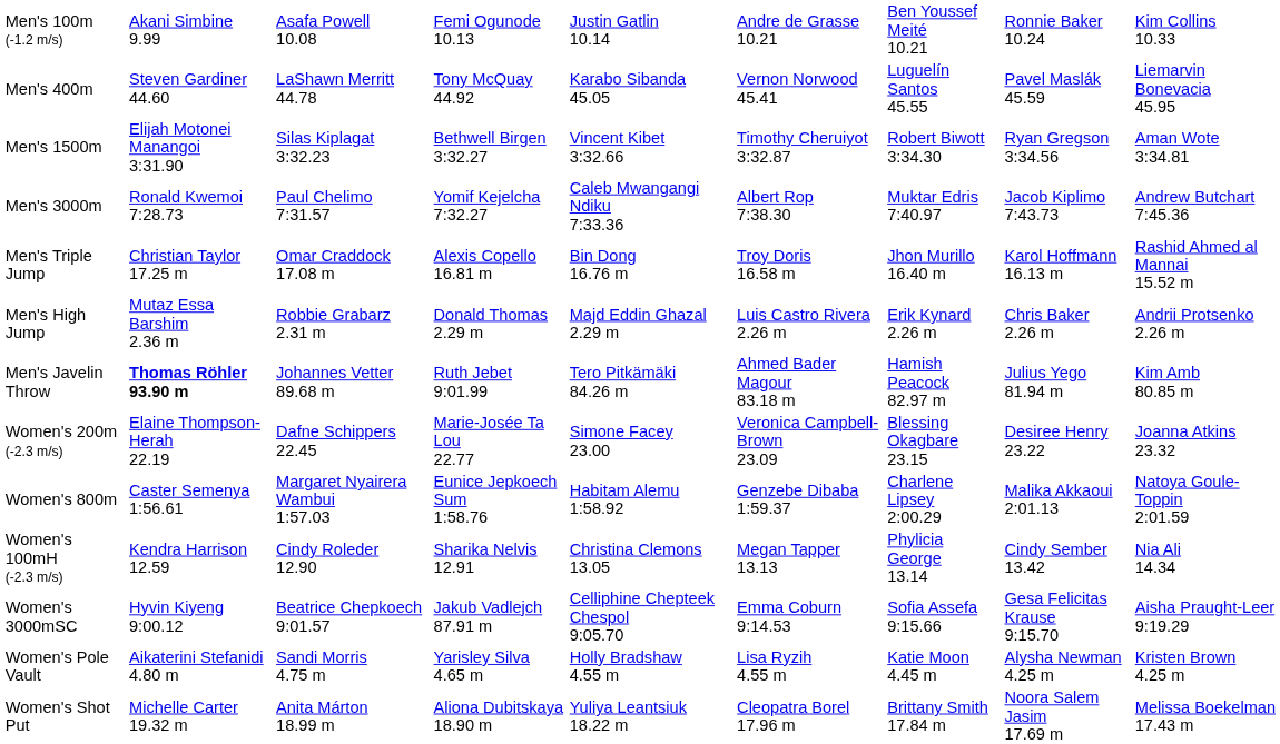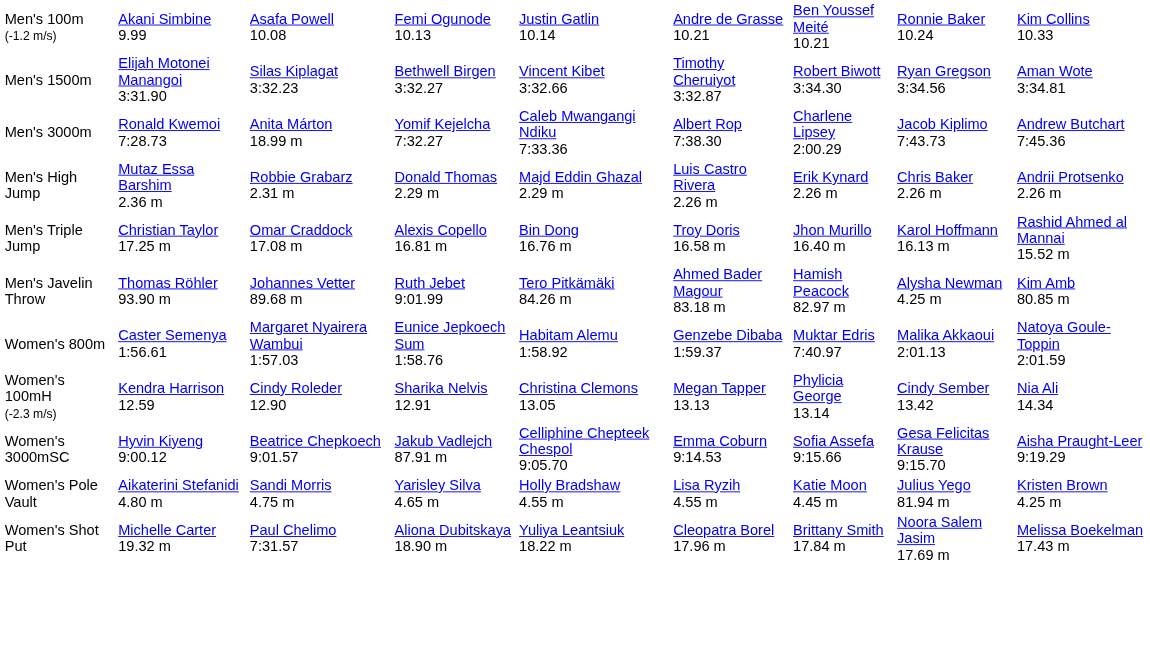 <table>
 <tr>
 <td>Men's 100m<br><small>(-1.2 m/s)</small></td>
 <td><a href='#'>Akani Simbine</a><br>  9.99</td>
 <td><a href='#'>Asafa Powell</a><br>  10.08</td>
 <td><a href='#'>Femi Ogunode</a><br>  10.13</td>
 <td><a href='#'>Justin Gatlin</a><br>  10.14</td>
 <td><a href='#'>Andre de Grasse</a><br>  10.21</td>
 <td><a href='#'>Ben Youssef Meité</a><br>  10.21</td>
 <td><a href='#'>Ronnie Baker</a><br>  10.24</td>
 <td><a href='#'>Kim Collins</a><br>  10.33</td>
-</tr>
-<tr>
-<td>Men's 400m</td>
-<td><a href='#'>Steven Gardiner</a><br>  44.60</td>
-<td><a href='#'>LaShawn Merritt</a><br>  44.78</td>
-<td><a href='#'>Tony McQuay</a><br>  44.92</td>
-<td><a href='#'>Karabo Sibanda</a><br>  45.05</td>
-<td><a href='#'>Vernon Norwood</a><br>  45.41</td>
-<td><a href='#'>Luguelín Santos</a><br>  45.55</td>
-<td><a href='#'>Pavel Maslák</a><br>  45.59</td>
-<td><a href='#'>Liemarvin Bonevacia</a><br>  45.95</td>
 </tr>
 <tr>
 <td>Men's 1500m</td>
 <td><a href='#'>Elijah Motonei Manangoi</a><br>  3:31.90</td>
 <td><a href='#'>Silas Kiplagat</a><br>  3:32.23</td>
 <td><a href='#'>Bethwell Birgen</a><br>  3:32.27</td>
 <td><a href='#'>Vincent Kibet</a><br>  3:32.66</td>
 <td><a href='#'>Timothy Cheruiyot</a><br>  3:32.87</td>
 <td><a href='#'>Robert Biwott</a><br>  3:34.30</td>
 <td><a href='#'>Ryan Gregson</a><br>  3:34.56</td>
 <td><a href='#'>Aman Wote</a><br>  3:34.81</td>
 </tr>
 <tr>
 <td>Men's 3000m</td>
 <td><a href='#'>Ronald Kwemoi</a><br>  7:28.73</td>
-<td><a href='#'>Paul Chelimo</a><br>  7:31.57</td>
+<td><a href='#'>Anita Márton</a><br>  18.99 m</td>
 <td><a href='#'>Yomif Kejelcha</a><br>  7:32.27</td>
 <td><a href='#'>Caleb Mwangangi Ndiku</a><br>  7:33.36</td>
 <td><a href='#'>Albert Rop</a><br>  7:38.30</td>
-<td><a href='#'>Muktar Edris</a><br>  7:40.97</td>
+<td><a href='#'>Charlene Lipsey</a><br>  2:00.29</td>
 <td><a href='#'>Jacob Kiplimo</a><br>  7:43.73</td>
 <td><a href='#'>Andrew Butchart</a><br>  7:45.36</td>
+</tr>
+<tr>
+<td>Men's High Jump</td>
+<td><a href='#'>Mutaz Essa Barshim</a><br>  2.36 m</td>
+<td><a href='#'>Robbie Grabarz</a><br>  2.31 m</td>
+<td><a href='#'>Donald Thomas</a><br>  2.29 m</td>
+<td><a href='#'>Majd Eddin Ghazal</a><br>  2.29 m</td>
+<td><a href='#'>Luis Castro Rivera</a><br>  2.26 m</td>
+<td><a href='#'>Erik Kynard</a><br>  2.26 m</td>
+<td><a href='#'>Chris Baker</a><br>  2.26 m</td>
+<td><a href='#'>Andrii Protsenko</a><br>  2.26 m</td>
 </tr>
 <tr>
 <td>Men's Triple Jump</td>
 <td><a href='#'>Christian Taylor</a><br>  17.25 m</td>
 <td><a href='#'>Omar Craddock</a><br>  17.08 m</td>
 <td><a href='#'>Alexis Copello</a><br>  16.81 m</td>
 <td><a href='#'>Bin Dong</a><br>  16.76 m</td>
 <td><a href='#'>Troy Doris</a><br>  16.58 m</td>
 <td><a href='#'>Jhon Murillo</a><br>  16.40 m</td>
 <td><a href='#'>Karol Hoffmann</a><br>  16.13 m</td>
 <td><a href='#'>Rashid Ahmed al Mannai</a><br>  15.52 m</td>
 </tr>
 <tr>
-<td>Men's High Jump</td>
-<td><a href='#'>Mutaz Essa Barshim</a><br>  2.36 m</td>
-<td><a href='#'>Robbie Grabarz</a><br>  2.31 m</td>
-<td><a href='#'>Donald Thomas</a><br>  2.29 m</td>
-<td><a href='#'>Majd Eddin Ghazal</a><br>  2.29 m</td>
-<td><a href='#'>Luis Castro Rivera</a><br>  2.26 m</td>
-<td><a href='#'>Erik Kynard</a><br>  2.26 m</td>
-<td><a href='#'>Chris Baker</a><br>  2.26 m</td>
-<td><a href='#'>Andrii Protsenko</a><br>  2.26 m</td>
-</tr>
-<tr>
 <td>Men's Javelin Throw</td>
-<td><strong><a href='#'>Thomas Röhler</a><br>  93.90 m</strong></td>
+<td><a href='#'>Thomas Röhler</a><br>  93.90 m</td>
 <td><a href='#'>Johannes Vetter</a><br>  89.68 m</td>
 <td><a href='#'>Ruth Jebet</a><br>  9:01.99</td>
 <td><a href='#'>Tero Pitkämäki</a><br>  84.26 m</td>
 <td><a href='#'>Ahmed Bader Magour</a><br>  83.18 m</td>
 <td><a href='#'>Hamish Peacock</a><br>  82.97 m</td>
-<td><a href='#'>Julius Yego</a><br>  81.94 m</td>
+<td><a href='#'>Alysha Newman</a><br>  4.25 m</td>
 <td><a href='#'>Kim Amb</a><br>  80.85 m</td>
-</tr>
-<tr>
-<td>Women's 200m<br><small>(-2.3 m/s)</small></td>
-<td><a href='#'>Elaine Thompson-Herah</a><br>  22.19</td>
-<td><a href='#'>Dafne Schippers</a><br>  22.45</td>
-<td><a href='#'>Marie-Josée Ta Lou</a><br>  22.77</td>
-<td><a href='#'>Simone Facey</a><br>  23.00</td>
-<td><a href='#'>Veronica Campbell-Brown</a><br>  23.09</td>
-<td><a href='#'>Blessing Okagbare</a><br>  23.15</td>
-<td><a href='#'>Desiree Henry</a><br>  23.22</td>
-<td><a href='#'>Joanna Atkins</a><br>  23.32</td>
 </tr>
 <tr>
 <td>Women's 800m</td>
 <td><a href='#'>Caster Semenya</a><br>  1:56.61</td>
 <td><a href='#'>Margaret Nyairera Wambui</a><br>  1:57.03</td>
 <td><a href='#'>Eunice Jepkoech Sum</a><br>  1:58.76</td>
 <td><a href='#'>Habitam Alemu</a><br>  1:58.92</td>
 <td><a href='#'>Genzebe Dibaba</a><br>  1:59.37</td>
-<td><a href='#'>Charlene Lipsey</a><br>  2:00.29</td>
+<td><a href='#'>Muktar Edris</a><br>  7:40.97</td>
 <td><a href='#'>Malika Akkaoui</a><br>  2:01.13</td>
 <td><a href='#'>Natoya Goule-Toppin</a><br>  2:01.59</td>
 </tr>
 <tr>
 <td>Women's 100mH<br><small>(-2.3 m/s)</small></td>
 <td><a href='#'>Kendra Harrison</a><br>  12.59</td>
 <td><a href='#'>Cindy Roleder</a><br>  12.90</td>
 <td><a href='#'>Sharika Nelvis</a><br>  12.91</td>
 <td><a href='#'>Christina Clemons</a><br>  13.05</td>
 <td><a href='#'>Megan Tapper</a><br>  13.13</td>
 <td><a href='#'>Phylicia George</a><br>  13.14</td>
 <td><a href='#'>Cindy Sember</a><br>  13.42</td>
 <td><a href='#'>Nia Ali</a><br>  14.34</td>
 </tr>
 <tr>
 <td>Women's 3000mSC</td>
 <td><a href='#'>Hyvin Kiyeng</a><br>  9:00.12</td>
 <td><a href='#'>Beatrice Chepkoech</a><br>  9:01.57</td>
 <td><a href='#'>Jakub Vadlejch</a><br>  87.91 m</td>
 <td><a href='#'>Celliphine Chepteek Chespol</a><br>  9:05.70</td>
 <td><a href='#'>Emma Coburn</a><br>  9:14.53</td>
 <td><a href='#'>Sofia Assefa</a><br>  9:15.66</td>
 <td><a href='#'>Gesa Felicitas Krause</a><br>  9:15.70</td>
 <td><a href='#'>Aisha Praught-Leer</a><br>  9:19.29</td>
 </tr>
 <tr>
 <td>Women's Pole Vault</td>
 <td><a href='#'>Aikaterini Stefanidi</a><br>  4.80 m</td>
 <td><a href='#'>Sandi Morris</a><br>  4.75 m</td>
 <td><a href='#'>Yarisley Silva</a><br>  4.65 m</td>
 <td><a href='#'>Holly Bradshaw</a><br>  4.55 m</td>
 <td><a href='#'>Lisa Ryzih</a><br>  4.55 m</td>
 <td><a href='#'>Katie Moon</a><br>  4.45 m</td>
-<td><a href='#'>Alysha Newman</a><br>  4.25 m</td>
+<td><a href='#'>Julius Yego</a><br>  81.94 m</td>
 <td><a href='#'>Kristen Brown</a><br>  4.25 m</td>
 </tr>
 <tr>
 <td>Women's Shot Put</td>
 <td><a href='#'>Michelle Carter</a><br>  19.32 m</td>
-<td><a href='#'>Anita Márton</a><br>  18.99 m</td>
+<td><a href='#'>Paul Chelimo</a><br>  7:31.57</td>
 <td><a href='#'>Aliona Dubitskaya</a><br>  18.90 m</td>
 <td><a href='#'>Yuliya Leantsiuk</a><br>  18.22 m</td>
 <td><a href='#'>Cleopatra Borel</a><br>  17.96 m</td>
 <td><a href='#'>Brittany Smith</a><br>  17.84 m</td>
 <td><a href='#'>Noora Salem Jasim</a><br>  17.69 m</td>
 <td><a href='#'>Melissa Boekelman</a><br>  17.43 m</td>
 </tr>
 </table>
